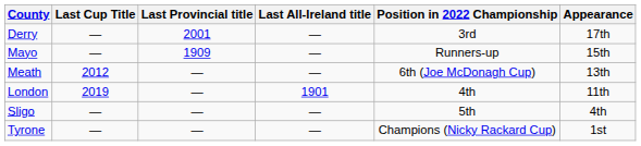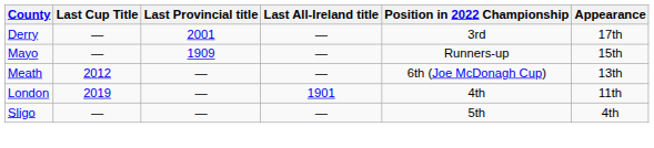 <table class="wikitable sortable" style="text-align:center">
 <tr>
 <th><a href='#'>County</a></th>
 <th>Last Cup Title</th>
 <th>Last Provincial title</th>
 <th>Last All-Ireland title</th>
 <th>Position in <a href='#'>2022</a> Championship</th>
 <th>Appearance</th>
 </tr>
 <tr>
 <td style="text-align:left"> <a href='#'>Derry</a></td>
 <td>—</td>
 <td><a href='#'>2001</a></td>
 <td>—</td>
 <td>3rd</td>
 <td>17th</td>
 </tr>
 <tr>
 <td style="text-align:left"> <a href='#'>Mayo</a></td>
 <td>—</td>
 <td><a href='#'>1909</a></td>
 <td>—</td>
 <td>Runners-up</td>
 <td>15th</td>
 </tr>
 <tr>
 <td style="text-align:left"> <a href='#'>Meath</a></td>
 <td><a href='#'>2012</a></td>
 <td>—</td>
 <td>—</td>
 <td>6th (<a href='#'>Joe McDonagh Cup</a>)</td>
 <td>13th</td>
 </tr>
 <tr>
 <td style="text-align:left"> <a href='#'>London</a></td>
 <td><a href='#'>2019</a></td>
 <td>—</td>
 <td><a href='#'>1901</a></td>
 <td>4th</td>
 <td>11th</td>
 </tr>
 <tr>
 <td style="text-align:left"> <a href='#'>Sligo</a></td>
 <td>—</td>
 <td>—</td>
 <td>—</td>
 <td>5th</td>
 <td>4th</td>
 </tr>
-<tr>
-<td style="text-align:left"> <a href='#'>Tyrone</a></td>
-<td>—</td>
-<td>—</td>
-<td>—</td>
-<td>Champions (<a href='#'>Nicky Rackard Cup</a>)</td>
-<td>1st</td>
-</tr>
 </table>
